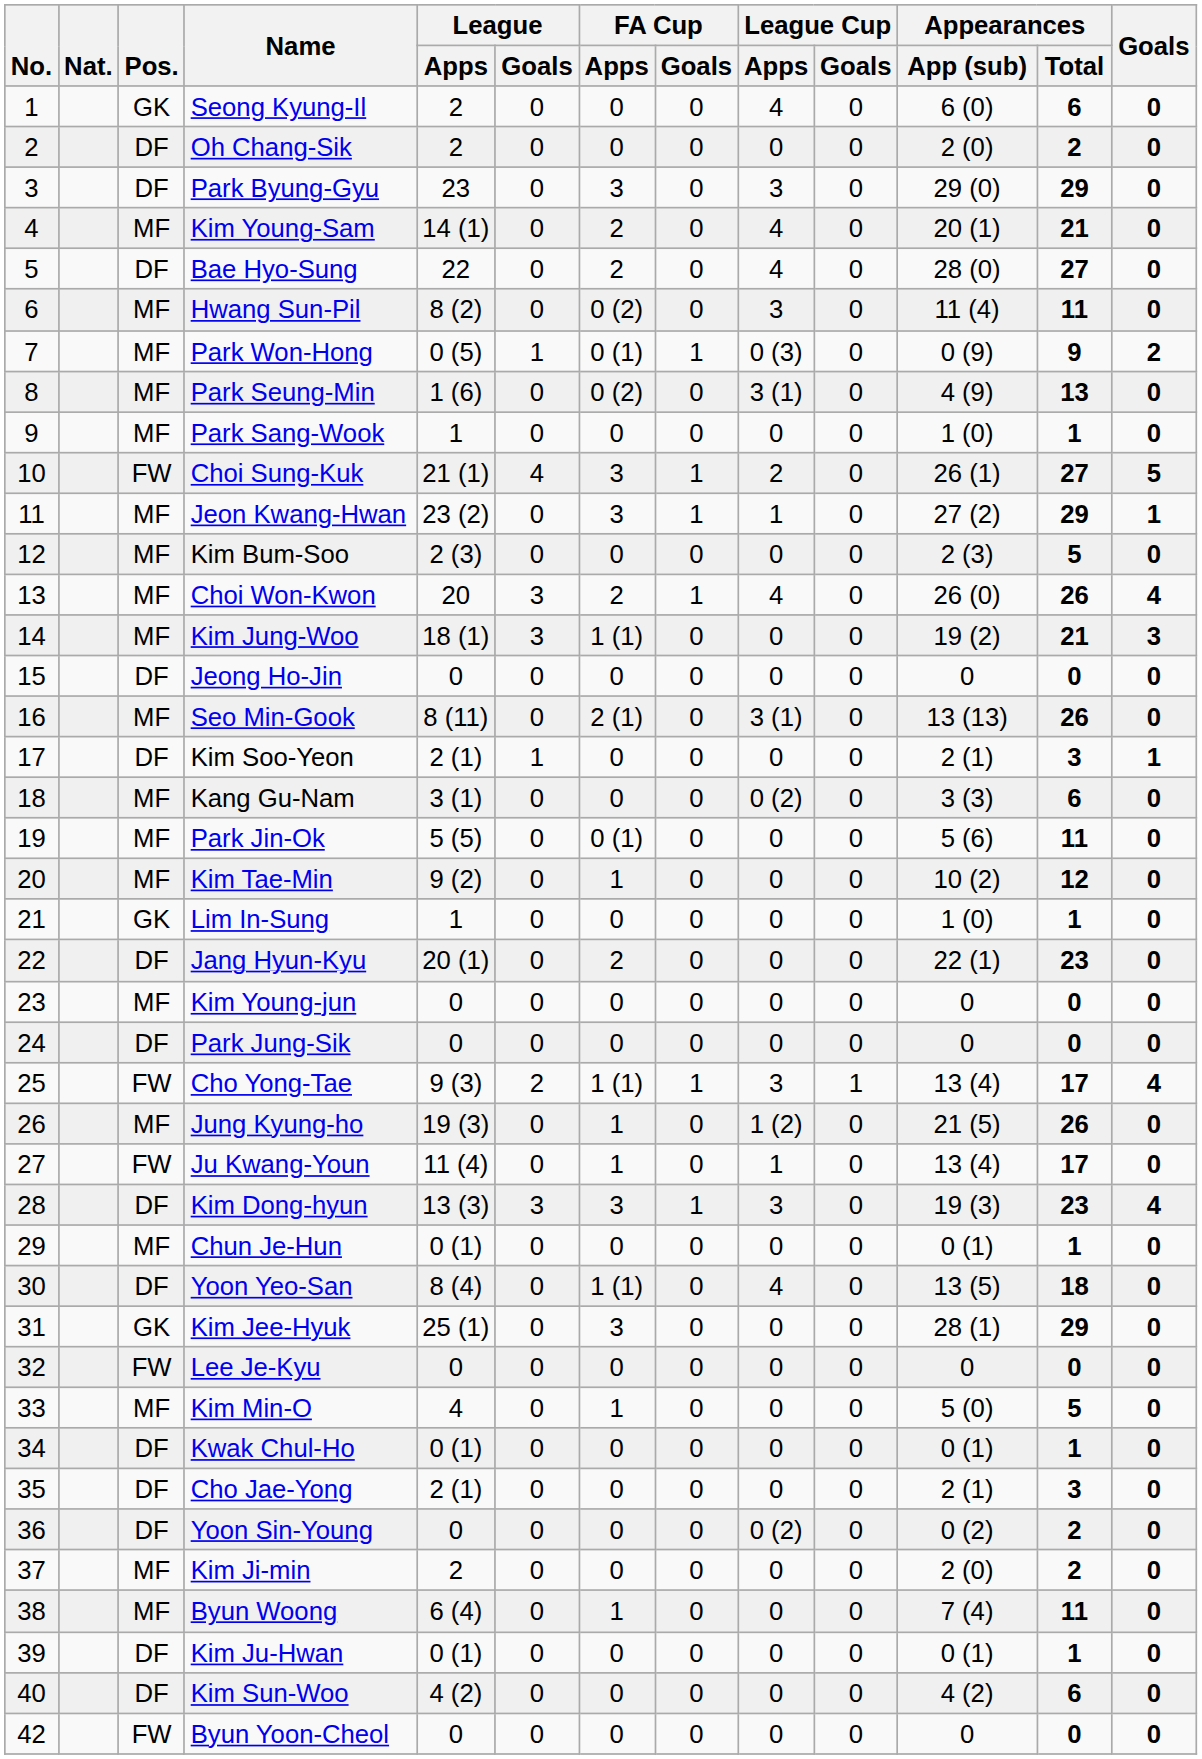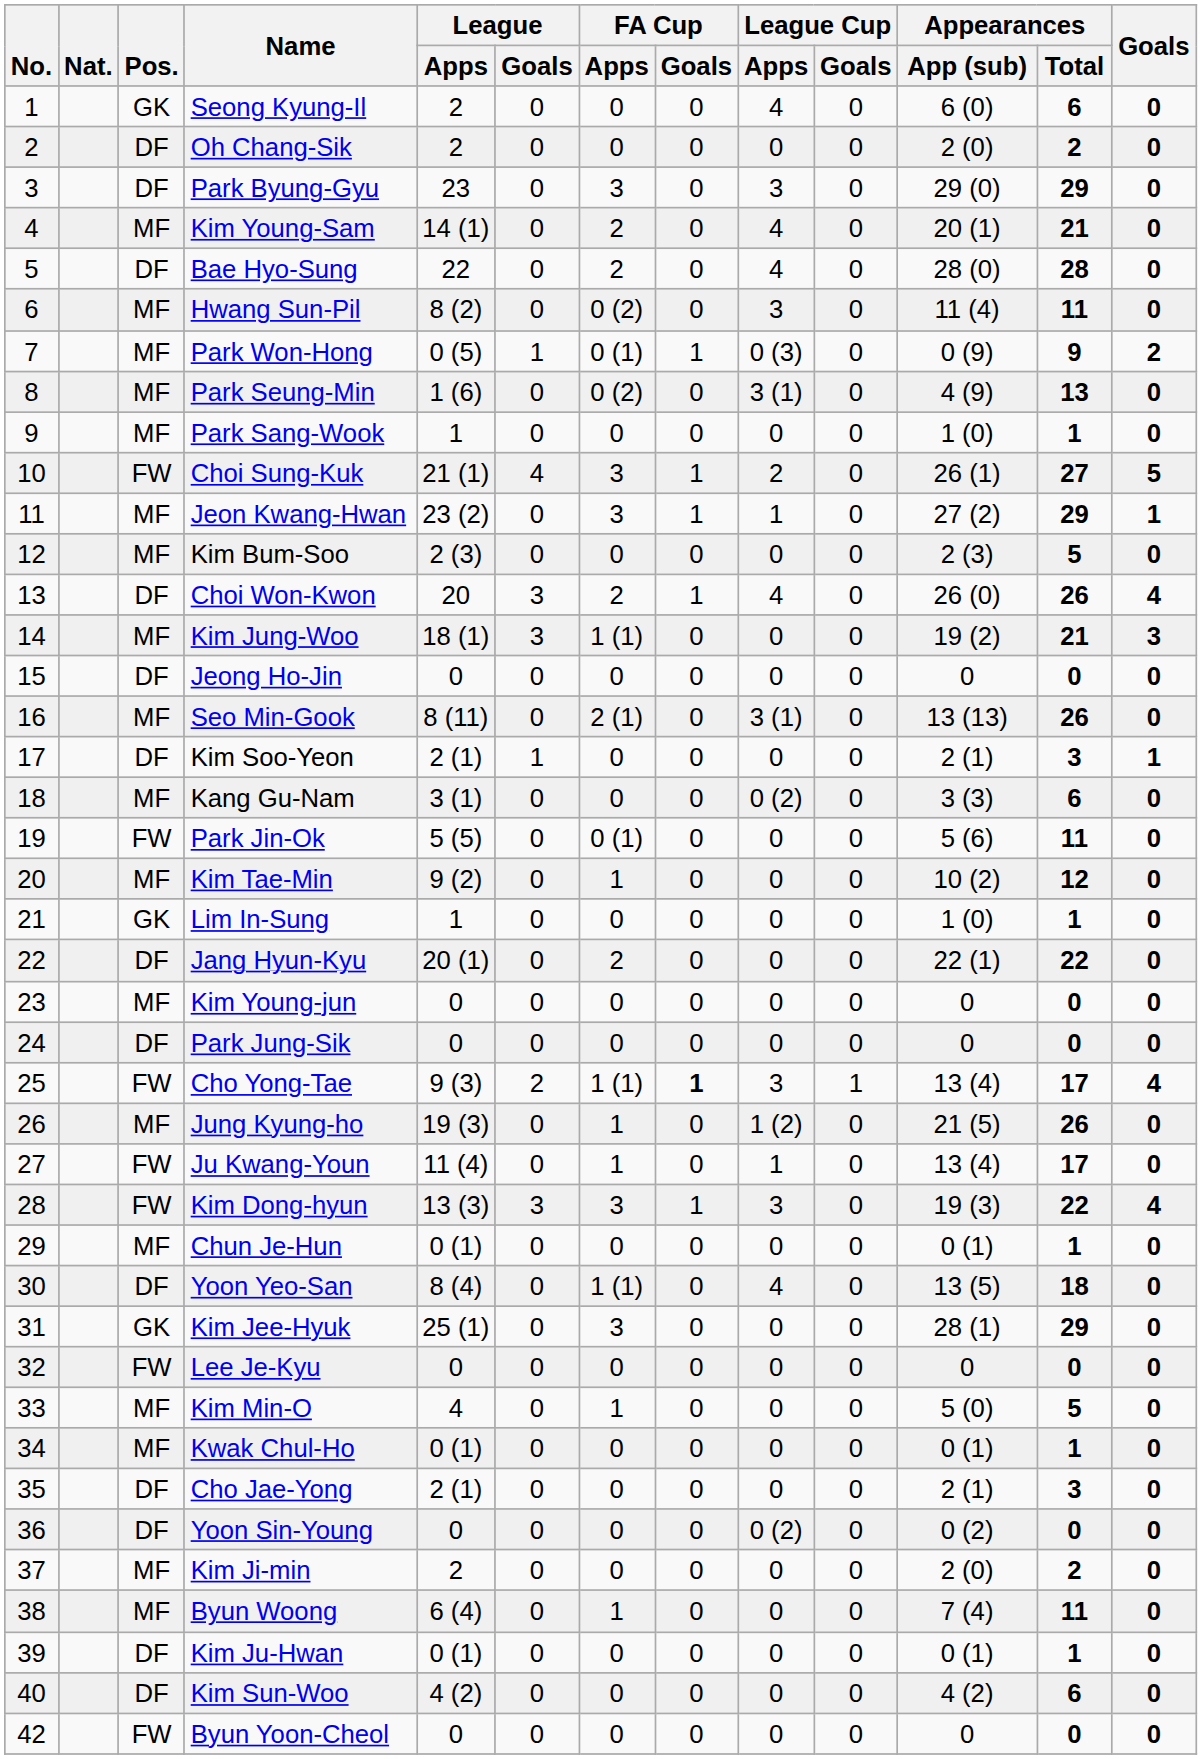 <table class="wikitable" style="font-size: 95%; text-align: center;">
 <tr>
 <th rowspan="2" valign="bottom">No.</th>
 <th rowspan="2" valign="bottom">Nat.</th>
 <th rowspan="2" valign="bottom">Pos.</th>
 <th rowspan="2" width="130">Name</th>
 <th colspan="2" width="80">League</th>
 <th colspan="2" width="80">FA Cup</th>
 <th colspan="2" width="80">League Cup</th>
 <th colspan="2" width="120">Appearances</th>
 <th rowspan="2" width="40">Goals</th>
 </tr>
 <tr>
 <th>Apps</th>
 <th>Goals</th>
 <th>Apps</th>
 <th>Goals</th>
 <th>Apps</th>
 <th>Goals</th>
 <th>App (sub)</th>
 <th>Total</th>
 </tr>
 <tr>
 <td>1</td>
 <td></td>
 <td>GK</td>
 <td align="left"><a href='#'>Seong Kyung-Il</a></td>
 <td>2</td>
 <td>0</td>
 <td>0</td>
 <td>0</td>
 <td>4</td>
 <td>0</td>
 <td>6 (0)</td>
 <td><strong>6</strong></td>
 <td><strong>0</strong></td>
 </tr>
 <tr bgcolor=#F0F0F0>
 <td>2</td>
 <td></td>
 <td>DF</td>
 <td align="left"><a href='#'>Oh Chang-Sik</a></td>
 <td>2</td>
 <td>0</td>
 <td>0</td>
 <td>0</td>
 <td>0</td>
 <td>0</td>
 <td>2 (0)</td>
 <td><strong>2</strong></td>
 <td><strong>0</strong></td>
 </tr>
 <tr>
 <td>3</td>
 <td></td>
 <td>DF</td>
 <td align="left"><a href='#'>Park Byung-Gyu</a></td>
 <td>23</td>
 <td>0</td>
 <td>3</td>
 <td>0</td>
 <td>3</td>
 <td>0</td>
 <td>29 (0)</td>
 <td><strong>29</strong></td>
 <td><strong>0</strong></td>
 </tr>
 <tr bgcolor=#F0F0F0>
 <td>4</td>
 <td></td>
 <td>MF</td>
 <td align="left"><a href='#'>Kim Young-Sam</a></td>
 <td>14 (1)</td>
 <td>0</td>
 <td>2</td>
 <td>0</td>
 <td>4</td>
 <td>0</td>
 <td>20 (1)</td>
 <td><strong>21</strong></td>
 <td><strong>0</strong></td>
 </tr>
 <tr>
 <td>5</td>
 <td></td>
 <td>DF</td>
 <td align="left"><a href='#'>Bae Hyo-Sung</a></td>
 <td>22</td>
 <td>0</td>
 <td>2</td>
 <td>0</td>
 <td>4</td>
 <td>0</td>
 <td>28 (0)</td>
-<td><strong>27</strong></td>
+<td><strong>28</strong></td>
 <td><strong>0</strong></td>
 </tr>
 <tr bgcolor=#F0F0F0>
 <td>6</td>
 <td></td>
 <td>MF</td>
 <td align="left"><a href='#'>Hwang Sun-Pil</a></td>
 <td>8 (2)</td>
 <td>0</td>
 <td>0 (2)</td>
 <td>0</td>
 <td>3</td>
 <td>0</td>
 <td>11 (4)</td>
 <td><strong>11</strong></td>
 <td><strong>0</strong></td>
 </tr>
 <tr>
 <td>7</td>
 <td></td>
 <td>MF</td>
 <td align="left"><a href='#'>Park Won-Hong</a></td>
 <td>0 (5)</td>
 <td>1</td>
 <td>0 (1)</td>
 <td>1</td>
 <td>0 (3)</td>
 <td>0</td>
 <td>0 (9)</td>
 <td><strong>9</strong></td>
 <td><strong>2</strong></td>
 </tr>
 <tr bgcolor=#F0F0F0>
 <td>8</td>
 <td></td>
 <td>MF</td>
 <td align="left"><a href='#'>Park Seung-Min</a></td>
 <td>1 (6)</td>
 <td>0</td>
 <td>0 (2)</td>
 <td>0</td>
 <td>3 (1)</td>
 <td>0</td>
 <td>4 (9)</td>
 <td><strong>13</strong></td>
 <td><strong>0</strong></td>
 </tr>
 <tr>
 <td>9</td>
 <td></td>
 <td>MF</td>
 <td align="left"><a href='#'>Park Sang-Wook</a></td>
 <td>1</td>
 <td>0</td>
 <td>0</td>
 <td>0</td>
 <td>0</td>
 <td>0</td>
 <td>1 (0)</td>
 <td><strong>1</strong></td>
 <td><strong>0</strong></td>
 </tr>
 <tr bgcolor=#F0F0F0>
 <td>10</td>
 <td></td>
 <td>FW</td>
 <td align="left"><a href='#'>Choi Sung-Kuk</a></td>
 <td>21 (1)</td>
 <td>4</td>
 <td>3</td>
 <td>1</td>
 <td>2</td>
 <td>0</td>
 <td>26 (1)</td>
 <td><strong>27</strong></td>
 <td><strong>5</strong></td>
 </tr>
 <tr>
 <td>11</td>
 <td></td>
 <td>MF</td>
 <td align="left"><a href='#'>Jeon Kwang-Hwan</a></td>
 <td>23 (2)</td>
 <td>0</td>
 <td>3</td>
 <td>1</td>
 <td>1</td>
 <td>0</td>
 <td>27 (2)</td>
 <td><strong>29</strong></td>
 <td><strong>1</strong></td>
 </tr>
 <tr bgcolor=#F0F0F0>
 <td>12</td>
 <td></td>
 <td>MF</td>
 <td align="left">Kim Bum-Soo</td>
 <td>2 (3)</td>
 <td>0</td>
 <td>0</td>
 <td>0</td>
 <td>0</td>
 <td>0</td>
 <td>2 (3)</td>
 <td><strong>5</strong></td>
 <td><strong>0</strong></td>
 </tr>
 <tr>
 <td>13</td>
 <td></td>
-<td>MF</td>
+<td>DF</td>
 <td align="left"><a href='#'>Choi Won-Kwon</a></td>
 <td>20</td>
 <td>3</td>
 <td>2</td>
 <td>1</td>
 <td>4</td>
 <td>0</td>
 <td>26 (0)</td>
 <td><strong>26</strong></td>
 <td><strong>4</strong></td>
 </tr>
 <tr bgcolor=#F0F0F0>
 <td>14</td>
 <td></td>
 <td>MF</td>
 <td align="left"><a href='#'>Kim Jung-Woo</a></td>
 <td>18 (1)</td>
 <td>3</td>
 <td>1 (1)</td>
 <td>0</td>
 <td>0</td>
 <td>0</td>
 <td>19 (2)</td>
 <td><strong>21</strong></td>
 <td><strong>3</strong></td>
 </tr>
 <tr>
 <td>15</td>
 <td></td>
 <td>DF</td>
 <td align="left"><a href='#'>Jeong Ho-Jin</a></td>
 <td>0</td>
 <td>0</td>
 <td>0</td>
 <td>0</td>
 <td>0</td>
 <td>0</td>
 <td>0</td>
 <td><strong>0</strong></td>
 <td><strong>0</strong></td>
 </tr>
 <tr bgcolor=#F0F0F0>
 <td>16</td>
 <td></td>
 <td>MF</td>
 <td align="left"><a href='#'>Seo Min-Gook</a></td>
 <td>8 (11)</td>
 <td>0</td>
 <td>2 (1)</td>
 <td>0</td>
 <td>3 (1)</td>
 <td>0</td>
 <td>13 (13)</td>
 <td><strong>26</strong></td>
 <td><strong>0</strong></td>
 </tr>
 <tr>
 <td>17</td>
 <td></td>
 <td>DF</td>
 <td align="left">Kim Soo-Yeon</td>
 <td>2 (1)</td>
 <td>1</td>
 <td>0</td>
 <td>0</td>
 <td>0</td>
 <td>0</td>
 <td>2 (1)</td>
 <td><strong>3</strong></td>
 <td><strong>1</strong></td>
 </tr>
 <tr bgcolor=#F0F0F0>
 <td>18</td>
 <td></td>
 <td>MF</td>
 <td align="left">Kang Gu-Nam</td>
 <td>3 (1)</td>
 <td>0</td>
 <td>0</td>
 <td>0</td>
 <td>0 (2)</td>
 <td>0</td>
 <td>3 (3)</td>
 <td><strong>6</strong></td>
 <td><strong>0</strong></td>
 </tr>
 <tr>
 <td>19</td>
 <td></td>
-<td>MF</td>
+<td>FW</td>
 <td align="left"><a href='#'>Park Jin-Ok</a></td>
 <td>5 (5)</td>
 <td>0</td>
 <td>0 (1)</td>
 <td>0</td>
 <td>0</td>
 <td>0</td>
 <td>5 (6)</td>
 <td><strong>11</strong></td>
 <td><strong>0</strong></td>
 </tr>
 <tr bgcolor=#F0F0F0>
 <td>20</td>
 <td></td>
 <td>MF</td>
 <td align="left"><a href='#'>Kim Tae-Min</a></td>
 <td>9 (2)</td>
 <td>0</td>
 <td>1</td>
 <td>0</td>
 <td>0</td>
 <td>0</td>
 <td>10 (2)</td>
 <td><strong>12</strong></td>
 <td><strong>0</strong></td>
 </tr>
 <tr>
 <td>21</td>
 <td></td>
 <td>GK</td>
 <td align="left"><a href='#'>Lim In-Sung</a></td>
 <td>1</td>
 <td>0</td>
 <td>0</td>
 <td>0</td>
 <td>0</td>
 <td>0</td>
 <td>1 (0)</td>
 <td><strong>1</strong></td>
 <td><strong>0</strong></td>
 </tr>
 <tr bgcolor=#F0F0F0>
 <td>22</td>
 <td></td>
 <td>DF</td>
 <td align="left"><a href='#'>Jang Hyun-Kyu</a></td>
 <td>20 (1)</td>
 <td>0</td>
 <td>2</td>
 <td>0</td>
 <td>0</td>
 <td>0</td>
 <td>22 (1)</td>
-<td><strong>23</strong></td>
+<td><strong>22</strong></td>
 <td><strong>0</strong></td>
 </tr>
 <tr>
 <td>23</td>
 <td></td>
 <td>MF</td>
 <td align="left"><a href='#'>Kim Young-jun</a></td>
 <td>0</td>
 <td>0</td>
 <td>0</td>
 <td>0</td>
 <td>0</td>
 <td>0</td>
 <td>0</td>
 <td><strong>0</strong></td>
 <td><strong>0</strong></td>
 </tr>
 <tr bgcolor=#F0F0F0>
 <td>24</td>
 <td></td>
 <td>DF</td>
 <td align="left"><a href='#'>Park Jung-Sik</a></td>
 <td>0</td>
 <td>0</td>
 <td>0</td>
 <td>0</td>
 <td>0</td>
 <td>0</td>
 <td>0</td>
 <td><strong>0</strong></td>
 <td><strong>0</strong></td>
 </tr>
 <tr>
 <td>25</td>
 <td></td>
 <td>FW</td>
 <td align="left"><a href='#'>Cho Yong-Tae</a></td>
 <td>9 (3)</td>
 <td>2</td>
 <td>1 (1)</td>
-<td>1</td>
+<td><strong>1</strong></td>
 <td>3</td>
 <td>1</td>
 <td>13 (4)</td>
 <td><strong>17</strong></td>
 <td><strong>4</strong></td>
 </tr>
 <tr bgcolor=#F0F0F0>
 <td>26</td>
 <td></td>
 <td>MF</td>
 <td align="left"><a href='#'>Jung Kyung-ho</a></td>
 <td>19 (3)</td>
 <td>0</td>
 <td>1</td>
 <td>0</td>
 <td>1 (2)</td>
 <td>0</td>
 <td>21 (5)</td>
 <td><strong>26</strong></td>
 <td><strong>0</strong></td>
 </tr>
 <tr>
 <td>27</td>
 <td></td>
 <td>FW</td>
 <td align="left"><a href='#'>Ju Kwang-Youn</a></td>
 <td>11 (4)</td>
 <td>0</td>
 <td>1</td>
 <td>0</td>
 <td>1</td>
 <td>0</td>
 <td>13 (4)</td>
 <td><strong>17</strong></td>
 <td><strong>0</strong></td>
 </tr>
 <tr bgcolor=#F0F0F0>
 <td>28</td>
 <td></td>
-<td>DF</td>
+<td>FW</td>
 <td align="left"><a href='#'>Kim Dong-hyun</a></td>
 <td>13 (3)</td>
 <td>3</td>
 <td>3</td>
 <td>1</td>
 <td>3</td>
 <td>0</td>
 <td>19 (3)</td>
-<td><strong>23</strong></td>
+<td><strong>22</strong></td>
 <td><strong>4</strong></td>
 </tr>
 <tr>
 <td>29</td>
 <td></td>
 <td>MF</td>
 <td align="left"><a href='#'>Chun Je-Hun</a></td>
 <td>0 (1)</td>
 <td>0</td>
 <td>0</td>
 <td>0</td>
 <td>0</td>
 <td>0</td>
 <td>0 (1)</td>
 <td><strong>1</strong></td>
 <td><strong>0</strong></td>
 </tr>
 <tr bgcolor=#F0F0F0>
 <td>30</td>
 <td></td>
 <td>DF</td>
 <td align="left"><a href='#'>Yoon Yeo-San</a></td>
 <td>8 (4)</td>
 <td>0</td>
 <td>1 (1)</td>
 <td>0</td>
 <td>4</td>
 <td>0</td>
 <td>13 (5)</td>
 <td><strong>18</strong></td>
 <td><strong>0</strong></td>
 </tr>
 <tr>
 <td>31</td>
 <td></td>
 <td>GK</td>
 <td align="left"><a href='#'>Kim Jee-Hyuk</a></td>
 <td>25 (1)</td>
 <td>0</td>
 <td>3</td>
 <td>0</td>
 <td>0</td>
 <td>0</td>
 <td>28 (1)</td>
 <td><strong>29</strong></td>
 <td><strong>0</strong></td>
 </tr>
 <tr bgcolor=#F0F0F0>
 <td>32</td>
 <td></td>
 <td>FW</td>
 <td align="left"><a href='#'>Lee Je-Kyu</a></td>
 <td>0</td>
 <td>0</td>
 <td>0</td>
 <td>0</td>
 <td>0</td>
 <td>0</td>
 <td>0</td>
 <td><strong>0</strong></td>
 <td><strong>0</strong></td>
 </tr>
 <tr>
 <td>33</td>
 <td></td>
 <td>MF</td>
 <td align="left"><a href='#'>Kim Min-O</a></td>
 <td>4</td>
 <td>0</td>
 <td>1</td>
 <td>0</td>
 <td>0</td>
 <td>0</td>
 <td>5 (0)</td>
 <td><strong>5</strong></td>
 <td><strong>0</strong></td>
 </tr>
 <tr bgcolor=#F0F0F0>
 <td>34</td>
 <td></td>
-<td>DF</td>
+<td>MF</td>
 <td align="left"><a href='#'>Kwak Chul-Ho</a></td>
 <td>0 (1)</td>
 <td>0</td>
 <td>0</td>
 <td>0</td>
 <td>0</td>
 <td>0</td>
 <td>0 (1)</td>
 <td><strong>1</strong></td>
 <td><strong>0</strong></td>
 </tr>
 <tr>
 <td>35</td>
 <td></td>
 <td>DF</td>
 <td align="left"><a href='#'>Cho Jae-Yong</a></td>
 <td>2 (1)</td>
 <td>0</td>
 <td>0</td>
 <td>0</td>
 <td>0</td>
 <td>0</td>
 <td>2 (1)</td>
 <td><strong>3</strong></td>
 <td><strong>0</strong></td>
 </tr>
 <tr bgcolor=#F0F0F0>
 <td>36</td>
 <td></td>
 <td>DF</td>
 <td align="left"><a href='#'>Yoon Sin-Young</a></td>
 <td>0</td>
 <td>0</td>
 <td>0</td>
 <td>0</td>
 <td>0 (2)</td>
 <td>0</td>
 <td>0 (2)</td>
-<td><strong>2</strong></td>
+<td><strong>0</strong></td>
 <td><strong>0</strong></td>
 </tr>
 <tr>
 <td>37</td>
 <td></td>
 <td>MF</td>
 <td align="left"><a href='#'>Kim Ji-min</a></td>
 <td>2</td>
 <td>0</td>
 <td>0</td>
 <td>0</td>
 <td>0</td>
 <td>0</td>
 <td>2 (0)</td>
 <td><strong>2</strong></td>
 <td><strong>0</strong></td>
 </tr>
 <tr bgcolor=#F0F0F0>
 <td>38</td>
 <td></td>
 <td>MF</td>
 <td align="left"><a href='#'>Byun Woong</a></td>
 <td>6 (4)</td>
 <td>0</td>
 <td>1</td>
 <td>0</td>
 <td>0</td>
 <td>0</td>
 <td>7 (4)</td>
 <td><strong>11</strong></td>
 <td><strong>0</strong></td>
 </tr>
 <tr>
 <td>39</td>
 <td></td>
 <td>DF</td>
 <td align="left"><a href='#'>Kim Ju-Hwan</a></td>
 <td>0 (1)</td>
 <td>0</td>
 <td>0</td>
 <td>0</td>
 <td>0</td>
 <td>0</td>
 <td>0 (1)</td>
 <td><strong>1</strong></td>
 <td><strong>0</strong></td>
 </tr>
 <tr bgcolor=#F0F0F0>
 <td>40</td>
 <td></td>
 <td>DF</td>
 <td align="left"><a href='#'>Kim Sun-Woo</a></td>
 <td>4 (2)</td>
 <td>0</td>
 <td>0</td>
 <td>0</td>
 <td>0</td>
 <td>0</td>
 <td>4 (2)</td>
 <td><strong>6</strong></td>
 <td><strong>0</strong></td>
 </tr>
 <tr>
 <td>42</td>
 <td></td>
 <td>FW</td>
 <td align="left"><a href='#'>Byun Yoon-Cheol</a></td>
 <td>0</td>
 <td>0</td>
 <td>0</td>
 <td>0</td>
 <td>0</td>
 <td>0</td>
 <td>0</td>
 <td><strong>0</strong></td>
 <td><strong>0</strong></td>
 </tr>
 </table>
